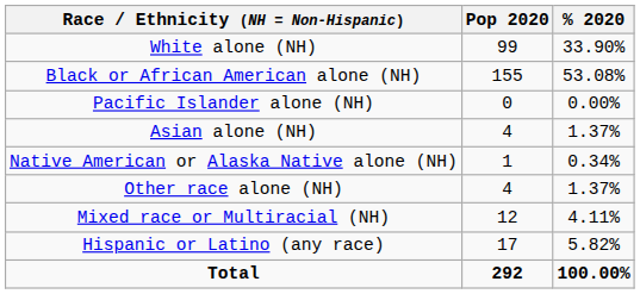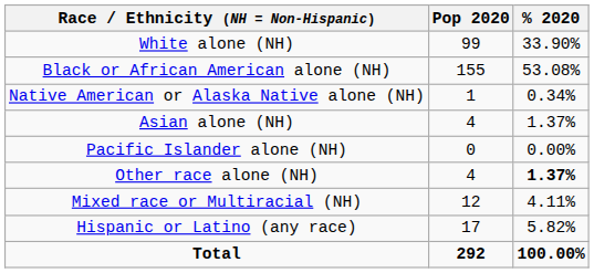 <table class="wikitable" style="text-align:center;">
 <tr>
 <th>Race / Ethnicity <small>(<em>NH = Non-Hispanic</em>)</small></th>
 <th>Pop 2020</th>
 <th>% 2020</th>
 </tr>
 <tr>
 <td><a href='#'>White</a> alone (NH)</td>
 <td>99</td>
 <td>33.90%</td>
 </tr>
 <tr>
 <td><a href='#'>Black or African American</a> alone (NH)</td>
 <td>155</td>
 <td>53.08%</td>
 </tr>
 <tr>
-<td><a href='#'>Pacific Islander</a> alone (NH)</td>
-<td>0</td>
-<td>0.00%</td>
+<td><a href='#'>Native American</a> or <a href='#'>Alaska Native</a> alone (NH)</td>
+<td>1</td>
+<td>0.34%</td>
 </tr>
 <tr>
 <td><a href='#'>Asian</a> alone (NH)</td>
 <td>4</td>
 <td>1.37%</td>
 </tr>
 <tr>
-<td><a href='#'>Native American</a> or <a href='#'>Alaska Native</a> alone (NH)</td>
-<td>1</td>
-<td>0.34%</td>
+<td><a href='#'>Pacific Islander</a> alone (NH)</td>
+<td>0</td>
+<td>0.00%</td>
 </tr>
 <tr>
 <td><a href='#'>Other race</a> alone (NH)</td>
 <td>4</td>
-<td>1.37%</td>
+<td><strong>1.37%</strong></td>
 </tr>
 <tr>
 <td><a href='#'>Mixed race or Multiracial</a> (NH)</td>
 <td>12</td>
 <td>4.11%</td>
 </tr>
 <tr>
 <td><a href='#'>Hispanic or Latino</a> (any race)</td>
 <td>17</td>
 <td>5.82%</td>
 </tr>
 <tr>
 <td><strong>Total</strong></td>
 <td><strong>292</strong></td>
 <td><strong>100.00%</strong></td>
 </tr>
 </table>
